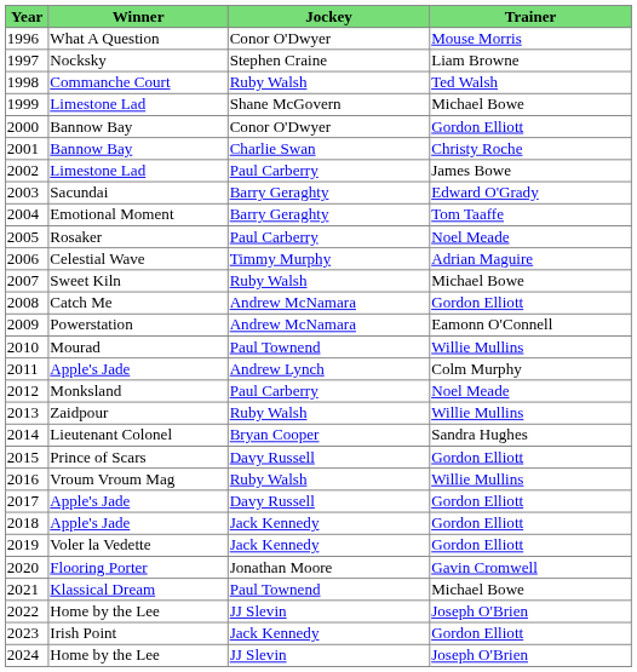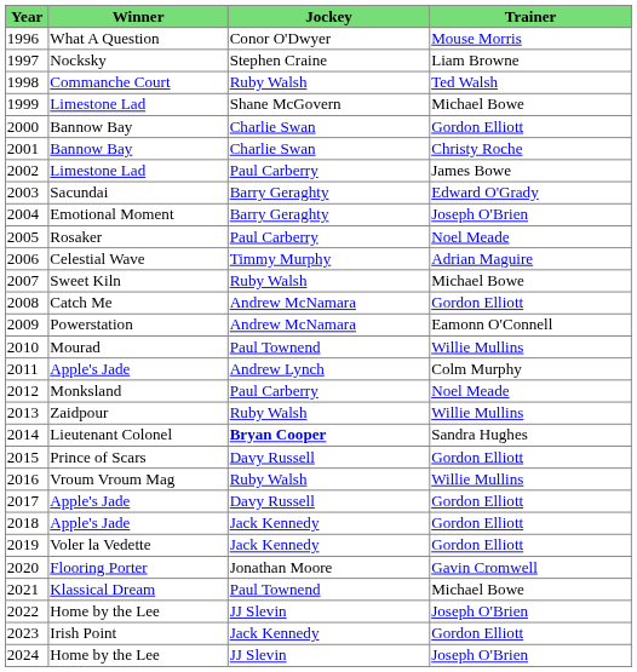 <table class = "sortable" | border="1" style="border-collapse: collapse; font-size:90%">
 <tr bgcolor="#77dd77" align="center">
 <th style="width:36px"><strong>Year</strong><br></th>
 <th style="width:160px"><strong>Winner</strong><br></th>
 <th style="width:180px"><strong>Jockey</strong><br></th>
 <th style="width:180px"><strong>Trainer</strong><br></th>
 </tr>
 <tr>
 <td>1996</td>
 <td>What A Question</td>
 <td>Conor O'Dwyer</td>
 <td><a href='#'>Mouse Morris</a></td>
 </tr>
 <tr>
 <td>1997</td>
 <td>Nocksky</td>
 <td>Stephen Craine</td>
 <td>Liam Browne</td>
 </tr>
 <tr>
 <td>1998</td>
 <td><a href='#'>Commanche Court</a></td>
 <td><a href='#'>Ruby Walsh</a></td>
 <td><a href='#'>Ted Walsh</a></td>
 </tr>
 <tr>
 <td>1999</td>
 <td><a href='#'>Limestone Lad</a></td>
 <td>Shane McGovern</td>
 <td>Michael Bowe</td>
 </tr>
 <tr>
 <td>2000</td>
 <td>Bannow Bay</td>
-<td>Conor O'Dwyer</td>
+<td><a href='#'>Charlie Swan</a></td>
 <td><a href='#'>Gordon Elliott</a></td>
 </tr>
 <tr>
 <td>2001</td>
 <td><a href='#'>Bannow Bay</a></td>
 <td><a href='#'>Charlie Swan</a></td>
 <td><a href='#'>Christy Roche</a></td>
 </tr>
 <tr>
 <td>2002</td>
 <td><a href='#'>Limestone Lad</a></td>
 <td><a href='#'>Paul Carberry</a></td>
 <td>James Bowe</td>
 </tr>
 <tr>
 <td>2003</td>
 <td>Sacundai</td>
 <td><a href='#'>Barry Geraghty</a></td>
 <td><a href='#'>Edward O'Grady</a></td>
 </tr>
 <tr>
 <td>2004</td>
 <td>Emotional Moment</td>
 <td><a href='#'>Barry Geraghty</a></td>
-<td><a href='#'>Tom Taaffe</a></td>
+<td><a href='#'>Joseph O'Brien</a></td>
 </tr>
 <tr>
 <td>2005</td>
 <td>Rosaker</td>
 <td><a href='#'>Paul Carberry</a></td>
 <td><a href='#'>Noel Meade</a></td>
 </tr>
 <tr>
 <td>2006</td>
 <td>Celestial Wave</td>
 <td><a href='#'>Timmy Murphy</a></td>
 <td><a href='#'>Adrian Maguire</a></td>
 </tr>
 <tr>
 <td>2007</td>
 <td>Sweet Kiln</td>
 <td><a href='#'>Ruby Walsh</a></td>
 <td>Michael Bowe</td>
 </tr>
 <tr>
 <td>2008</td>
 <td>Catch Me</td>
 <td><a href='#'>Andrew McNamara</a></td>
 <td><a href='#'>Gordon Elliott</a></td>
 </tr>
 <tr>
 <td>2009</td>
 <td>Powerstation</td>
 <td><a href='#'>Andrew McNamara</a></td>
 <td>Eamonn O'Connell</td>
 </tr>
 <tr>
 <td>2010</td>
 <td>Mourad</td>
 <td><a href='#'>Paul Townend</a></td>
 <td><a href='#'>Willie Mullins</a></td>
 </tr>
 <tr>
 <td>2011</td>
 <td><a href='#'>Apple's Jade</a></td>
 <td><a href='#'>Andrew Lynch</a></td>
 <td>Colm Murphy</td>
 </tr>
 <tr>
 <td>2012</td>
 <td>Monksland</td>
 <td><a href='#'>Paul Carberry</a></td>
 <td><a href='#'>Noel Meade</a></td>
 </tr>
 <tr>
 <td>2013</td>
 <td>Zaidpour</td>
 <td><a href='#'>Ruby Walsh</a></td>
 <td><a href='#'>Willie Mullins</a></td>
 </tr>
 <tr>
 <td>2014</td>
 <td>Lieutenant Colonel</td>
-<td><a href='#'>Bryan Cooper</a></td>
+<td><strong><a href='#'>Bryan Cooper</a></strong></td>
 <td>Sandra Hughes</td>
 </tr>
 <tr>
 <td>2015</td>
 <td>Prince of Scars</td>
 <td><a href='#'>Davy Russell</a></td>
 <td><a href='#'>Gordon Elliott</a></td>
 </tr>
 <tr>
 <td>2016</td>
 <td>Vroum Vroum Mag</td>
 <td><a href='#'>Ruby Walsh</a></td>
 <td><a href='#'>Willie Mullins</a></td>
 </tr>
 <tr>
 <td>2017</td>
 <td><a href='#'>Apple's Jade</a></td>
 <td><a href='#'>Davy Russell</a></td>
 <td><a href='#'>Gordon Elliott</a></td>
 </tr>
 <tr>
 <td>2018</td>
 <td><a href='#'>Apple's Jade</a></td>
 <td><a href='#'>Jack Kennedy</a></td>
 <td><a href='#'>Gordon Elliott</a></td>
 </tr>
 <tr>
 <td>2019</td>
 <td>Voler la Vedette</td>
 <td><a href='#'>Jack Kennedy</a></td>
 <td><a href='#'>Gordon Elliott</a></td>
 </tr>
 <tr>
 <td>2020</td>
 <td><a href='#'>Flooring Porter</a></td>
 <td>Jonathan Moore</td>
 <td><a href='#'>Gavin Cromwell</a></td>
 </tr>
 <tr>
 <td>2021</td>
 <td><a href='#'>Klassical Dream</a></td>
 <td><a href='#'>Paul Townend</a></td>
 <td>Michael Bowe</td>
 </tr>
 <tr>
 <td>2022</td>
 <td>Home by the Lee</td>
 <td><a href='#'>JJ Slevin</a></td>
 <td><a href='#'>Joseph O'Brien</a></td>
 </tr>
 <tr>
 <td>2023</td>
 <td>Irish Point</td>
 <td><a href='#'>Jack Kennedy</a></td>
 <td><a href='#'>Gordon Elliott</a></td>
 </tr>
 <tr>
 <td>2024</td>
 <td>Home by the Lee</td>
 <td><a href='#'>JJ Slevin</a></td>
 <td><a href='#'>Joseph O'Brien</a></td>
 </tr>
 </table>
